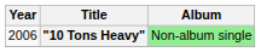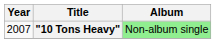 <table class="wikitable plainrowheaders" style="text-align:center;">
 <tr>
 <th scope="col">Year</th>
 <th scope="col">Title</th>
 <th scope="col">Album</th>
 </tr>
 <tr>
-<td>2006</td>
+<td>2007</td>
 <th scope="row">"10 Tons Heavy"</th>
 <td style="background: lightgreen;">Non-album single</td>
 </tr>
 <tr>
 </tr>
 </table>
